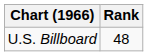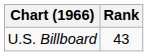 <table class="wikitable">
 <tr>
 <th align="left">Chart (1966)</th>
 <th style="text-align:center;">Rank</th>
 </tr>
 <tr>
 <td>U.S. <em>Billboard</em></td>
-<td style="text-align:center;">48</td>
+<td style="text-align:center;">43</td>
 </tr>
 </table>
